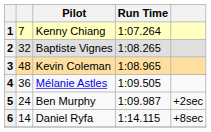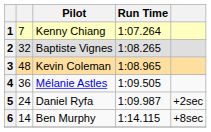 <table class="wikitable" style="font-size: 95%;">
 <tr>
 <th></th>
 <th></th>
 <th>Pilot</th>
 <th>Run Time</th>
 <th></th>
 </tr>
 <tr>
 <th>1</th>
 <td style="background:#ffffbf;">7</td>
 <td style="background:#ffffbf;"> Kenny Chiang</td>
 <td style="background:#ffffbf;">1:07.264</td>
 <td style="background:#ffffbf;"></td>
 </tr>
 <tr>
 <th>2</th>
 <td style="background:#dfdfdf;">32</td>
 <td style="background:#dfdfdf;">Baptiste Vignes</td>
 <td style="background:#dfdfdf;">1:08.265</td>
 <td style="background:#dfdfdf;"></td>
 </tr>
 <tr>
 <th>3</th>
 <td style="background:#ffdf9f;">48</td>
 <td style="background:#ffdf9f;"> Kevin Coleman</td>
 <td style="background:#ffdf9f;">1:08.965</td>
 <td style="background:#ffdf9f;"></td>
 </tr>
 <tr>
 <th>4</th>
 <td>36</td>
 <td> <a href='#'>Mélanie Astles</a></td>
 <td>1:09.505</td>
 <td></td>
 </tr>
 <tr>
 <th>5</th>
 <td>24</td>
-<td> Ben Murphy</td>
+<td> Daniel Ryfa</td>
 <td>1:09.987</td>
 <td>+2sec</td>
 </tr>
 <tr>
 <th>6</th>
 <td>14</td>
-<td> Daniel Ryfa</td>
+<td> Ben Murphy</td>
 <td>1:14.115</td>
 <td>+8sec</td>
 </tr>
 <tr>
 </tr>
 </table>
